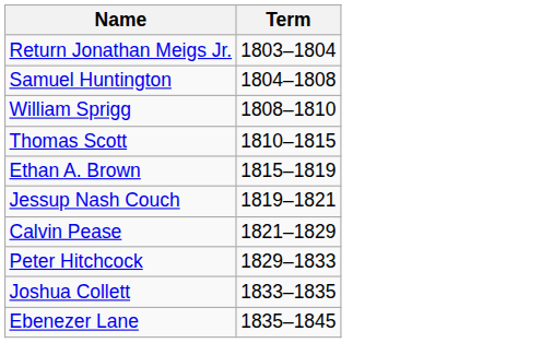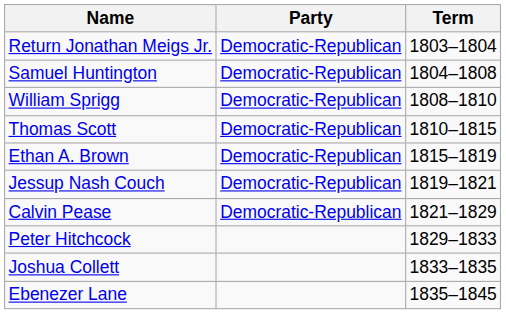 <table class="wikitable">
 <tr>
 <th>Name</th>
+<th>Party</th>
 <th>Term</th>
 </tr>
 <tr>
 <td><a href='#'>Return Jonathan Meigs Jr.</a></td>
+<td><a href='#'>Democratic-Republican</a></td>
 <td>1803–1804</td>
 </tr>
 <tr>
 <td><a href='#'>Samuel Huntington</a></td>
+<td><a href='#'>Democratic-Republican</a></td>
 <td>1804–1808</td>
 </tr>
 <tr>
 <td><a href='#'>William Sprigg</a></td>
+<td><a href='#'>Democratic-Republican</a></td>
 <td>1808–1810</td>
 </tr>
 <tr>
 <td><a href='#'>Thomas Scott</a></td>
+<td><a href='#'>Democratic-Republican</a></td>
 <td>1810–1815</td>
 </tr>
 <tr>
 <td><a href='#'>Ethan A. Brown</a></td>
+<td><a href='#'>Democratic-Republican</a></td>
 <td>1815–1819</td>
 </tr>
 <tr>
 <td><a href='#'>Jessup Nash Couch</a></td>
+<td><a href='#'>Democratic-Republican</a></td>
 <td>1819–1821</td>
 </tr>
 <tr>
 <td><a href='#'>Calvin Pease</a></td>
+<td><a href='#'>Democratic-Republican</a></td>
 <td>1821–1829</td>
 </tr>
 <tr>
 <td><a href='#'>Peter Hitchcock</a></td>
+<td> </td>
 <td>1829–1833</td>
 </tr>
 <tr>
 <td><a href='#'>Joshua Collett</a></td>
+<td> </td>
 <td>1833–1835</td>
 </tr>
 <tr>
 <td><a href='#'>Ebenezer Lane</a></td>
+<td> </td>
 <td>1835–1845</td>
 </tr>
 </table>
